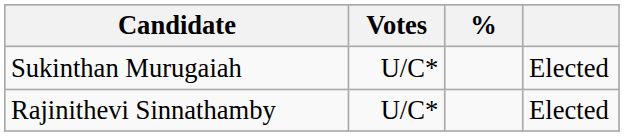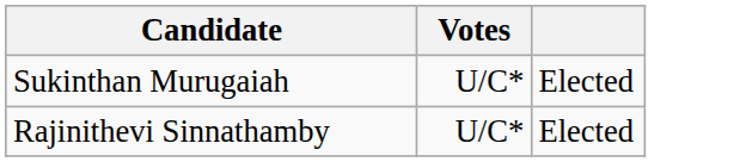 <table class="wikitable" border="1" style="text-align:right;">
 <tr>
 <th align=left width="200">Candidate</th>
 <th align=left width="50">Votes</th>
-<th align=left width="40">%</th>
 <th align=left width="50"></th>
 </tr>
 <tr>
 <td align=left>Sukinthan Murugaiah</td>
 <td>U/C*</td>
-<td></td>
 <td align=left>Elected</td>
 </tr>
 <tr>
 <td align=left>Rajinithevi Sinnathamby</td>
 <td>U/C*</td>
-<td></td>
 <td align=left>Elected</td>
 </tr>
 </table>
